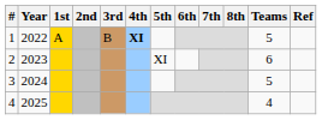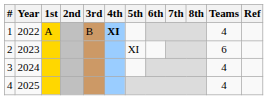 <table class="wikitable sortable" style="text-align:left; font-size:90%">
 <tr>
 <th>#</th>
 <th>Year</th>
 <th>1st</th>
 <th>2nd</th>
 <th>3rd</th>
 <th>4th</th>
 <th>5th</th>
 <th>6th</th>
 <th>7th</th>
 <th>8th</th>
 <th>Teams</th>
 <th>Ref</th>
 </tr>
 <tr>
 <td align=center>1</td>
 <td align=center>2022</td>
 <td bgcolor=gold> A</td>
 <td bgcolor=silver></td>
 <td bgcolor=cc9966> B</td>
 <td bgcolor=9acdff><strong> XI</strong></td>
 <td></td>
 <td colspan=3 bgcolor=#DCDCDC></td>
-<td align=center>5</td>
+<td align=center>4</td>
 <td align=center></td>
 </tr>
 <tr>
 <td align=center>2</td>
 <td align=center>2023</td>
 <td bgcolor=gold></td>
 <td bgcolor=silver></td>
 <td bgcolor=cc9966></td>
 <td bgcolor=9acdff></td>
 <td> XI</td>
 <td></td>
 <td colspan=2 bgcolor=#DCDCDC></td>
 <td align=center>6</td>
 <td align=center></td>
 </tr>
 <tr>
 <td align=center>3</td>
 <td align=center>2024</td>
 <td bgcolor=gold></td>
 <td bgcolor=silver></td>
 <td bgcolor=cc9966></td>
 <td bgcolor=9acdff></td>
 <td></td>
 <td colspan=3 bgcolor=#DCDCDC></td>
-<td align=center>5</td>
+<td align=center>4</td>
 <td align=center></td>
 </tr>
 <tr>
 <td align=center>4</td>
 <td align=center>2025</td>
 <td bgcolor=gold></td>
 <td bgcolor=silver></td>
 <td bgcolor=cc9966></td>
 <td bgcolor=9acdff></td>
 <td colspan=4 bgcolor=#DCDCDC></td>
 <td align=center>4</td>
 <td align=center></td>
 </tr>
 </table>
